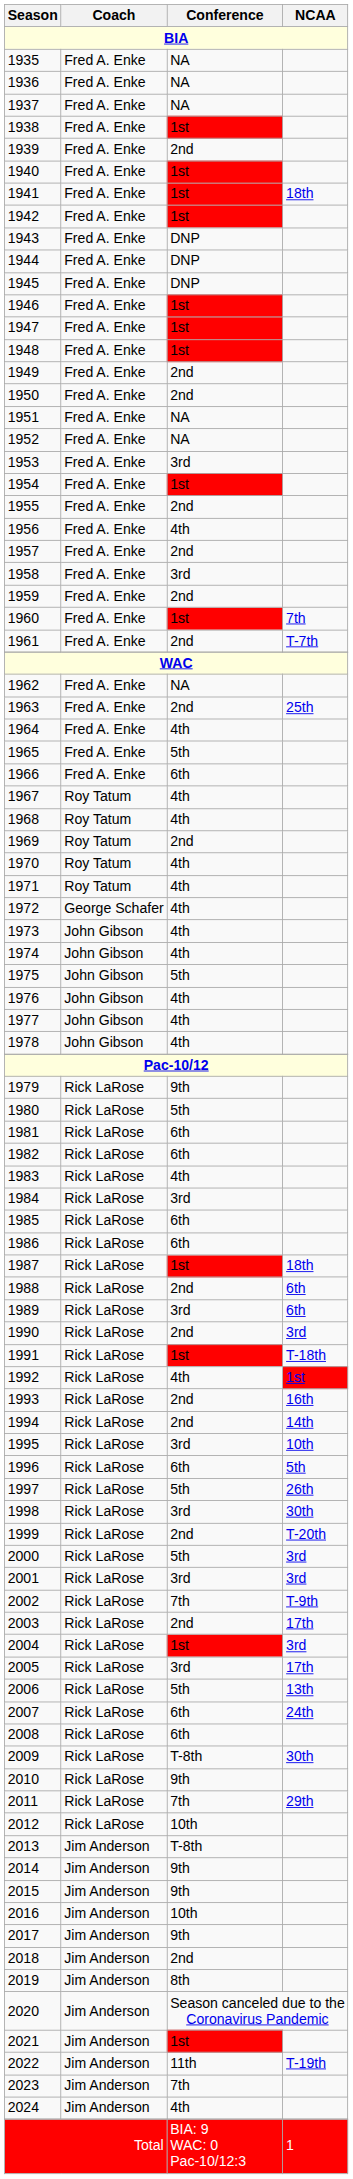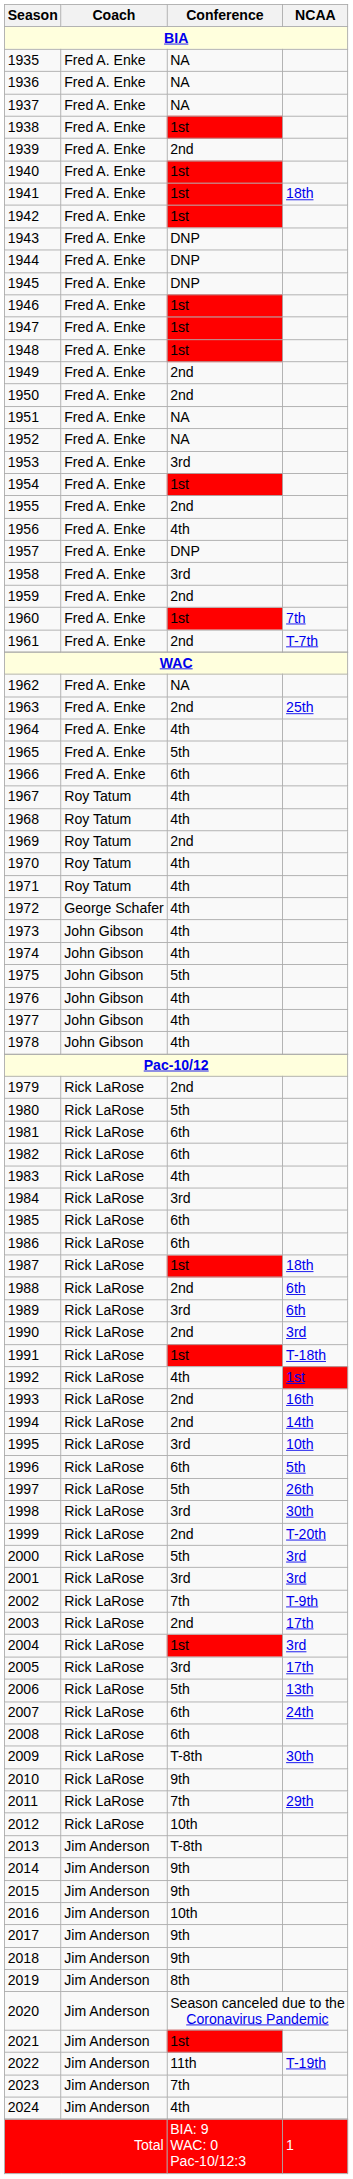 <table class="wikitable">
 <tr>
 <th>Season</th>
 <th>Coach</th>
 <th>Conference</th>
 <th>NCAA</th>
 </tr>
 <tr style="background: #ffffdd;">
 <td colspan="4" style="text-align:center;"><strong><a href='#'>BIA</a></strong></td>
 </tr>
 <tr>
 <td>1935</td>
 <td>Fred A. Enke</td>
 <td>NA</td>
 <td></td>
 </tr>
 <tr>
 <td>1936</td>
 <td>Fred A. Enke</td>
 <td>NA</td>
 <td></td>
 </tr>
 <tr>
 <td>1937</td>
 <td>Fred A. Enke</td>
 <td>NA</td>
 <td></td>
 </tr>
 <tr>
 <td>1938</td>
 <td>Fred A. Enke</td>
 <td bgcolor="#FF0000">1st</td>
 <td></td>
 </tr>
 <tr>
 <td>1939</td>
 <td>Fred A. Enke</td>
 <td>2nd</td>
 <td></td>
 </tr>
 <tr>
 <td>1940</td>
 <td>Fred A. Enke</td>
 <td bgcolor="#FF0000">1st</td>
 <td></td>
 </tr>
 <tr>
 <td>1941</td>
 <td>Fred A. Enke</td>
 <td bgcolor="#FF0000">1st</td>
 <td><a href='#'>18th</a></td>
 </tr>
 <tr>
 <td>1942</td>
 <td>Fred A. Enke</td>
 <td bgcolor="#FF0000">1st</td>
 <td></td>
 </tr>
 <tr>
 <td>1943</td>
 <td>Fred A. Enke</td>
 <td>DNP</td>
 <td></td>
 </tr>
 <tr>
 <td>1944</td>
 <td>Fred A. Enke</td>
 <td>DNP</td>
 <td></td>
 </tr>
 <tr>
 <td>1945</td>
 <td>Fred A. Enke</td>
 <td>DNP</td>
 <td></td>
 </tr>
 <tr>
 <td>1946</td>
 <td>Fred A. Enke</td>
 <td bgcolor="#FF0000">1st</td>
 <td></td>
 </tr>
 <tr>
 <td>1947</td>
 <td>Fred A. Enke</td>
 <td bgcolor="#FF0000">1st</td>
 <td></td>
 </tr>
 <tr>
 <td>1948</td>
 <td>Fred A. Enke</td>
 <td bgcolor="#FF0000">1st</td>
 <td></td>
 </tr>
 <tr>
 <td>1949</td>
 <td>Fred A. Enke</td>
 <td>2nd</td>
 <td></td>
 </tr>
 <tr>
 <td>1950</td>
 <td>Fred A. Enke</td>
 <td>2nd</td>
 <td></td>
 </tr>
 <tr>
 <td>1951</td>
 <td>Fred A. Enke</td>
 <td>NA</td>
 <td></td>
 </tr>
 <tr>
 <td>1952</td>
 <td>Fred A. Enke</td>
 <td>NA</td>
 <td></td>
 </tr>
 <tr>
 <td>1953</td>
 <td>Fred A. Enke</td>
 <td>3rd</td>
 <td></td>
 </tr>
 <tr>
 <td>1954</td>
 <td>Fred A. Enke</td>
 <td bgcolor="#FF0000">1st</td>
 <td></td>
 </tr>
 <tr>
 <td>1955</td>
 <td>Fred A. Enke</td>
 <td>2nd</td>
 <td></td>
 </tr>
 <tr>
 <td>1956</td>
 <td>Fred A. Enke</td>
 <td>4th</td>
 <td></td>
 </tr>
 <tr>
 <td>1957</td>
 <td>Fred A. Enke</td>
-<td>2nd</td>
+<td>DNP</td>
 <td></td>
 </tr>
 <tr>
 <td>1958</td>
 <td>Fred A. Enke</td>
 <td>3rd</td>
 <td></td>
 </tr>
 <tr>
 <td>1959</td>
 <td>Fred A. Enke</td>
 <td>2nd</td>
 <td></td>
 </tr>
 <tr>
 <td>1960</td>
 <td>Fred A. Enke</td>
 <td bgcolor="#FF0000">1st</td>
 <td><a href='#'>7th</a></td>
 </tr>
 <tr>
 <td>1961</td>
 <td>Fred A. Enke</td>
 <td>2nd</td>
 <td><a href='#'>T-7th</a></td>
 </tr>
 <tr>
 </tr>
 <tr style="background: #ffffdd;">
 <td colspan="4" style="text-align:center;"><strong><a href='#'>WAC</a></strong></td>
 </tr>
 <tr>
 <td>1962</td>
 <td>Fred A. Enke</td>
 <td>NA</td>
 <td></td>
 </tr>
 <tr>
 <td>1963</td>
 <td>Fred A. Enke</td>
 <td>2nd</td>
 <td><a href='#'>25th</a></td>
 </tr>
 <tr>
 <td>1964</td>
 <td>Fred A. Enke</td>
 <td>4th</td>
 <td></td>
 </tr>
 <tr>
 <td>1965</td>
 <td>Fred A. Enke</td>
 <td>5th</td>
 <td></td>
 </tr>
 <tr>
 <td>1966</td>
 <td>Fred A. Enke</td>
 <td>6th</td>
 <td></td>
 </tr>
 <tr>
 <td>1967</td>
 <td>Roy Tatum</td>
 <td>4th</td>
 <td></td>
 </tr>
 <tr>
 <td>1968</td>
 <td>Roy Tatum</td>
 <td>4th</td>
 <td></td>
 </tr>
 <tr>
 <td>1969</td>
 <td>Roy Tatum</td>
 <td>2nd</td>
 <td></td>
 </tr>
 <tr>
 <td>1970</td>
 <td>Roy Tatum</td>
 <td>4th</td>
 <td></td>
 </tr>
 <tr>
 <td>1971</td>
 <td>Roy Tatum</td>
 <td>4th</td>
 <td></td>
 </tr>
 <tr>
 <td>1972</td>
 <td>George Schafer</td>
 <td>4th</td>
 <td></td>
 </tr>
 <tr>
 <td>1973</td>
 <td>John Gibson</td>
 <td>4th</td>
 <td></td>
 </tr>
 <tr>
 <td>1974</td>
 <td>John Gibson</td>
 <td>4th</td>
 <td></td>
 </tr>
 <tr>
 <td>1975</td>
 <td>John Gibson</td>
 <td>5th</td>
 <td></td>
 </tr>
 <tr>
 <td>1976</td>
 <td>John Gibson</td>
 <td>4th</td>
 <td></td>
 </tr>
 <tr>
 <td>1977</td>
 <td>John Gibson</td>
 <td>4th</td>
 <td></td>
 </tr>
 <tr>
 <td>1978</td>
 <td>John Gibson</td>
 <td>4th</td>
 <td></td>
 </tr>
 <tr>
 </tr>
 <tr style="background: #ffffdd;">
 <td colspan="4" style="text-align:center;"><strong><a href='#'>Pac-10/12</a></strong></td>
 </tr>
 <tr>
 <td>1979</td>
 <td>Rick LaRose</td>
-<td>9th</td>
+<td>2nd</td>
 <td></td>
 </tr>
 <tr>
 <td>1980</td>
 <td>Rick LaRose</td>
 <td>5th</td>
 <td></td>
 </tr>
 <tr>
 <td>1981</td>
 <td>Rick LaRose</td>
 <td>6th</td>
 <td></td>
 </tr>
 <tr>
 <td>1982</td>
 <td>Rick LaRose</td>
 <td>6th</td>
 <td></td>
 </tr>
 <tr>
 <td>1983</td>
 <td>Rick LaRose</td>
 <td>4th</td>
 <td></td>
 </tr>
 <tr>
 <td>1984</td>
 <td>Rick LaRose</td>
 <td>3rd</td>
 <td></td>
 </tr>
 <tr>
 <td>1985</td>
 <td>Rick LaRose</td>
 <td>6th</td>
 <td></td>
 </tr>
 <tr>
 <td>1986</td>
 <td>Rick LaRose</td>
 <td>6th</td>
 <td></td>
 </tr>
 <tr>
 <td>1987</td>
 <td>Rick LaRose</td>
 <td bgcolor="#FF0000">1st</td>
 <td><a href='#'>18th</a></td>
 </tr>
 <tr>
 <td>1988</td>
 <td>Rick LaRose</td>
 <td>2nd</td>
 <td><a href='#'>6th</a></td>
 </tr>
 <tr>
 <td>1989</td>
 <td>Rick LaRose</td>
 <td>3rd</td>
 <td><a href='#'>6th</a></td>
 </tr>
 <tr>
 <td>1990</td>
 <td>Rick LaRose</td>
 <td>2nd</td>
 <td><a href='#'>3rd</a></td>
 </tr>
 <tr>
 <td>1991</td>
 <td>Rick LaRose</td>
 <td bgcolor="#FF0000">1st</td>
 <td><a href='#'>T-18th</a></td>
 </tr>
 <tr>
 <td>1992</td>
 <td>Rick LaRose</td>
 <td>4th</td>
 <td bgcolor="#FF0000"><a href='#'>1st</a></td>
 </tr>
 <tr>
 <td>1993</td>
 <td>Rick LaRose</td>
 <td>2nd</td>
 <td><a href='#'>16th</a></td>
 </tr>
 <tr>
 <td>1994</td>
 <td>Rick LaRose</td>
 <td>2nd</td>
 <td><a href='#'>14th</a></td>
 </tr>
 <tr>
 <td>1995</td>
 <td>Rick LaRose</td>
 <td>3rd</td>
 <td><a href='#'>10th</a></td>
 </tr>
 <tr>
 <td>1996</td>
 <td>Rick LaRose</td>
 <td>6th</td>
 <td><a href='#'>5th</a></td>
 </tr>
 <tr>
 <td>1997</td>
 <td>Rick LaRose</td>
 <td>5th</td>
 <td><a href='#'>26th</a></td>
 </tr>
 <tr>
 <td>1998</td>
 <td>Rick LaRose</td>
 <td>3rd</td>
 <td><a href='#'>30th</a></td>
 </tr>
 <tr>
 <td>1999</td>
 <td>Rick LaRose</td>
 <td>2nd</td>
 <td><a href='#'>T-20th</a></td>
 </tr>
 <tr>
 <td>2000</td>
 <td>Rick LaRose</td>
 <td>5th</td>
 <td><a href='#'>3rd</a></td>
 </tr>
 <tr>
 <td>2001</td>
 <td>Rick LaRose</td>
 <td>3rd</td>
 <td><a href='#'>3rd</a></td>
 </tr>
 <tr>
 <td>2002</td>
 <td>Rick LaRose</td>
 <td>7th</td>
 <td><a href='#'>T-9th</a></td>
 </tr>
 <tr>
 <td>2003</td>
 <td>Rick LaRose</td>
 <td>2nd</td>
 <td><a href='#'>17th</a></td>
 </tr>
 <tr>
 <td>2004</td>
 <td>Rick LaRose</td>
 <td bgcolor="#FF0000">1st</td>
 <td><a href='#'>3rd</a></td>
 </tr>
 <tr>
 <td>2005</td>
 <td>Rick LaRose</td>
 <td>3rd</td>
 <td><a href='#'>17th</a></td>
 </tr>
 <tr>
 <td>2006</td>
 <td>Rick LaRose</td>
 <td>5th</td>
 <td><a href='#'>13th</a></td>
 </tr>
 <tr>
 <td>2007</td>
 <td>Rick LaRose</td>
 <td>6th</td>
 <td><a href='#'>24th</a></td>
 </tr>
 <tr>
 <td>2008</td>
 <td>Rick LaRose</td>
 <td>6th</td>
 <td></td>
 </tr>
 <tr>
 <td>2009</td>
 <td>Rick LaRose</td>
 <td>T-8th</td>
 <td><a href='#'>30th</a></td>
 </tr>
 <tr>
 <td>2010</td>
 <td>Rick LaRose</td>
 <td>9th</td>
 <td></td>
 </tr>
 <tr>
 <td>2011</td>
 <td>Rick LaRose</td>
 <td>7th</td>
 <td><a href='#'>29th</a></td>
 </tr>
 <tr>
 <td>2012</td>
 <td>Rick LaRose</td>
 <td>10th</td>
 <td></td>
 </tr>
 <tr>
 <td>2013</td>
 <td>Jim Anderson</td>
 <td>T-8th</td>
 <td></td>
 </tr>
 <tr>
 <td>2014</td>
 <td>Jim Anderson</td>
 <td>9th</td>
 <td></td>
 </tr>
 <tr>
 <td>2015</td>
 <td>Jim Anderson</td>
 <td>9th</td>
 <td></td>
 </tr>
 <tr>
 <td>2016</td>
 <td>Jim Anderson</td>
 <td>10th</td>
 <td></td>
 </tr>
 <tr>
 <td>2017</td>
 <td>Jim Anderson</td>
 <td>9th</td>
 <td></td>
 </tr>
 <tr>
 <td>2018</td>
 <td>Jim Anderson</td>
-<td>2nd</td>
+<td>9th</td>
 <td></td>
 </tr>
 <tr>
 <td>2019</td>
 <td>Jim Anderson</td>
 <td>8th</td>
 <td></td>
 </tr>
 <tr>
 <td>2020</td>
 <td>Jim Anderson</td>
 <td colspan="2" align="center">Season canceled due to the<br><a href='#'>Coronavirus Pandemic</a></td>
 </tr>
 <tr>
 <td>2021</td>
 <td>Jim Anderson</td>
 <td bgcolor="#FF0000">1st</td>
 <td></td>
 </tr>
 <tr>
 <td>2022</td>
 <td>Jim Anderson</td>
 <td>11th</td>
 <td><a href='#'>T-19th</a></td>
 </tr>
 <tr>
 <td>2023</td>
 <td>Jim Anderson</td>
 <td>7th</td>
 <td></td>
 </tr>
 <tr>
 <td>2024</td>
 <td>Jim Anderson</td>
 <td>4th</td>
 <td></td>
 </tr>
 <tr>
 </tr>
 <tr style= "background: #FF0000; color:white">
 <td colspan="2" align="right">Total</td>
 <td>BIA: 9<br>WAC: 0<br>Pac-10/12:3</td>
 <td>1</td>
 </tr>
 </table>
